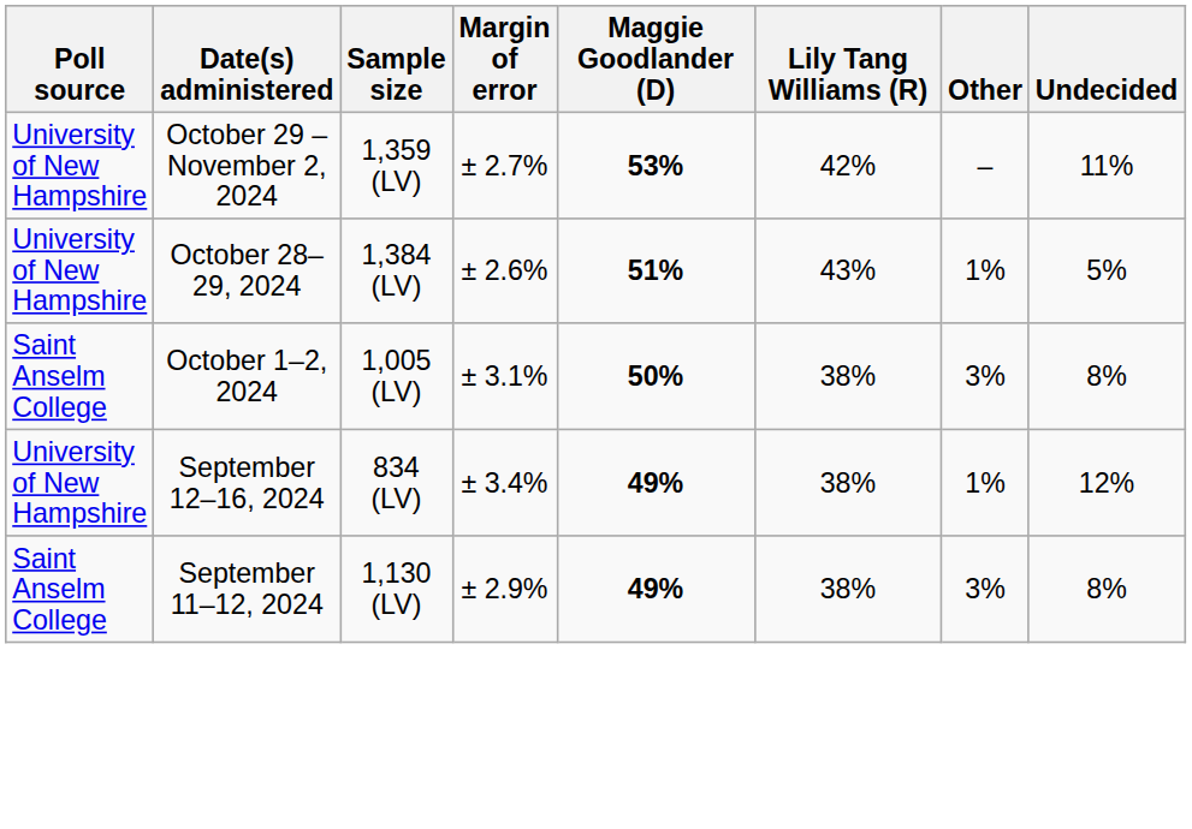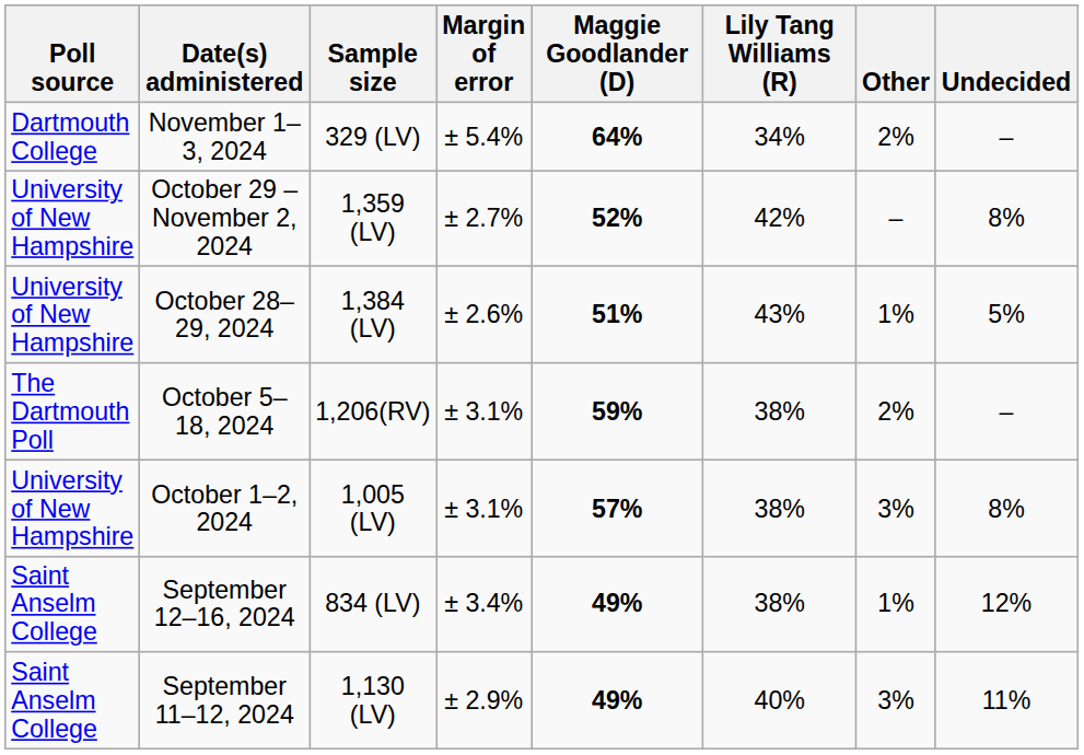 <table class="wikitable" style="font-size:90%;text-align:center;">
 <tr valign=bottom>
 <th>Poll source</th>
 <th>Date(s)<br>administered</th>
 <th>Sample<br>size</th>
 <th>Margin<br>of error</th>
 <th style="width:100px;">Maggie<br>Goodlander (D)</th>
 <th style="width:100px;">Lily Tang<br>Williams (R)</th>
 <th>Other</th>
 <th>Undecided</th>
 </tr>
 <tr>
+<td style="text-align:left;"><a href='#'>Dartmouth College</a></td>
+<td>November 1–3, 2024</td>
+<td>329 (LV)</td>
+<td>± 5.4%</td>
+<td><strong>64%</strong></td>
+<td>34%</td>
+<td>2%</td>
+<td>–</td>
+</tr>
+<tr>
 <td style="text-align:left;"><a href='#'>University of New Hampshire</a></td>
 <td>October 29 – November 2, 2024</td>
 <td>1,359 (LV)</td>
 <td>± 2.7%</td>
-<td><strong>53%</strong></td>
+<td><strong>52%</strong></td>
 <td>42%</td>
 <td>–</td>
-<td>11%</td>
+<td>8%</td>
 </tr>
 <tr>
 <td style="text-align:left;"><a href='#'>University of New Hampshire</a></td>
 <td>October 28–29, 2024</td>
 <td>1,384 (LV)</td>
 <td>± 2.6%</td>
 <td><strong>51%</strong></td>
 <td>43%</td>
 <td>1%</td>
 <td>5%</td>
 </tr>
 <tr>
-<td style="text-align:left;"><a href='#'>Saint Anselm College</a></td>
+<td style="text-align:left;"><a href='#'>The Dartmouth Poll</a></td>
+<td>October 5–18, 2024</td>
+<td>1,206(RV)</td>
+<td>± 3.1%</td>
+<td><strong>59%</strong></td>
+<td>38%</td>
+<td>2%</td>
+<td>–</td>
+</tr>
+<tr>
+<td style="text-align:left;"><a href='#'>University of New Hampshire</a></td>
 <td>October 1–2, 2024</td>
 <td>1,005 (LV)</td>
 <td>± 3.1%</td>
-<td><strong>50%</strong></td>
+<td><strong>57%</strong></td>
 <td>38%</td>
 <td>3%</td>
 <td>8%</td>
 </tr>
 <tr>
-<td style="text-align:left;"><a href='#'>University of New Hampshire</a></td>
+<td style="text-align:left;"><a href='#'>Saint Anselm College</a></td>
 <td>September 12–16, 2024</td>
 <td>834 (LV)</td>
 <td>± 3.4%</td>
 <td><strong>49%</strong></td>
 <td>38%</td>
 <td>1%</td>
 <td>12%</td>
 </tr>
 <tr>
 <td style="text-align:left;"><a href='#'>Saint Anselm College</a></td>
 <td>September 11–12, 2024</td>
 <td>1,130 (LV)</td>
 <td>± 2.9%</td>
 <td><strong>49%</strong></td>
-<td>38%</td>
+<td>40%</td>
 <td>3%</td>
-<td>8%</td>
+<td>11%</td>
 </tr>
 </table>
